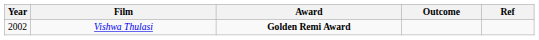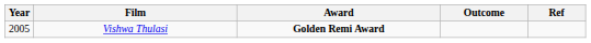 <table class="wikitable" style="width:100%;">
 <tr>
 <th width=5%>Year</th>
 <th style="width:35%;">Film</th>
 <th style="width:35%;">Award</th>
 <th style="width:15%;">Outcome</th>
 <th style="width:10%;">Ref</th>
 </tr>
 <tr>
-<td style="text-align:center;">2002</td>
+<td style="text-align:center;">2005</td>
 <td style="text-align:center;"><em><a href='#'>Vishwa Thulasi</a></em></td>
 <td style="text-align:center;"><strong>Golden Remi Award</strong></td>
 <td></td>
 <td style="text-align:center;"></td>
 </tr>
 </table>
